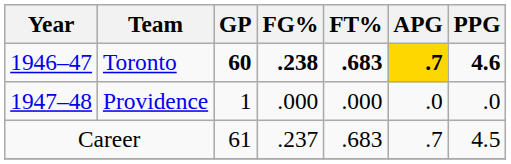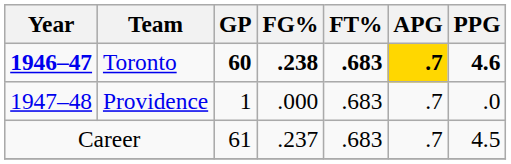 <table class="wikitable sortable" style="font-size:95%; text-align:right;">
 <tr>
 <th>Year</th>
 <th>Team</th>
 <th>GP</th>
 <th>FG%</th>
 <th>FT%</th>
 <th>APG</th>
 <th>PPG</th>
 </tr>
 <tr>
-<td style="text-align:left;"><a href='#'>1946–47</a></td>
+<td style="text-align:left;"><strong><a href='#'>1946–47</a></strong></td>
 <td style="text-align:left;"><a href='#'>Toronto</a></td>
 <td><strong>60</strong></td>
 <td><strong>.238</strong></td>
 <td><strong>.683</strong></td>
 <td style="background: gold;"><strong>.7</strong></td>
 <td><strong>4.6</strong></td>
 </tr>
 <tr>
 <td style="text-align:left;"><a href='#'>1947–48</a></td>
 <td style="text-align:left;"><a href='#'>Providence</a></td>
 <td>1</td>
 <td>.000</td>
-<td>.000</td>
-<td>.0</td>
+<td>.683</td>
+<td>.7</td>
 <td>.0</td>
 </tr>
 <tr>
 <td style="text-align:center;" colspan="2">Career</td>
 <td>61</td>
 <td>.237</td>
 <td>.683</td>
 <td>.7</td>
 <td>4.5</td>
 </tr>
 <tr>
 </tr>
 </table>
